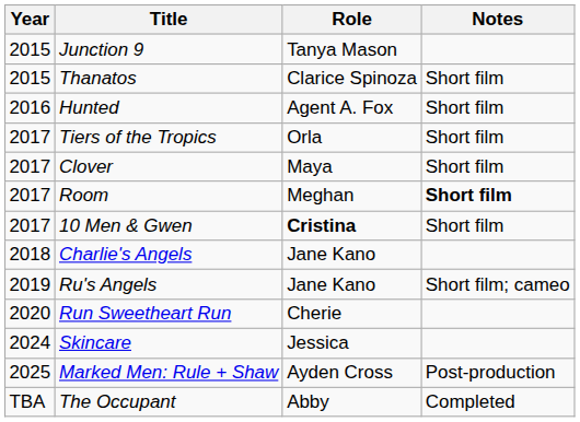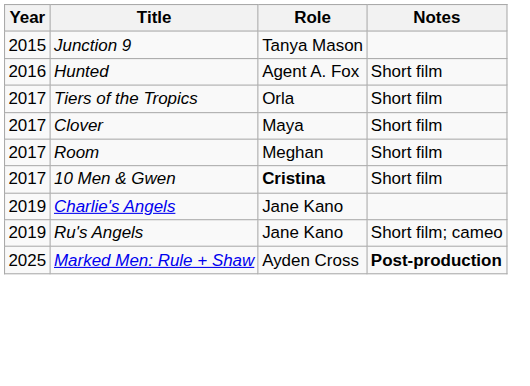 <table class="wikitable sortable" background: #f9f9f9;>
 <tr>
 <th>Year</th>
 <th>Title</th>
 <th>Role</th>
 <th>Notes</th>
 </tr>
 <tr>
 <td>2015</td>
 <td><em>Junction 9</em></td>
 <td>Tanya Mason</td>
 <td></td>
-</tr>
-<tr>
-<td>2015</td>
-<td><em>Thanatos</em></td>
-<td>Clarice Spinoza</td>
-<td>Short film</td>
 </tr>
 <tr>
 <td>2016</td>
 <td><em>Hunted</em></td>
 <td>Agent A. Fox</td>
 <td>Short film</td>
 </tr>
 <tr>
 <td>2017</td>
 <td><em>Tiers of the Tropics</em></td>
 <td>Orla</td>
 <td>Short film</td>
 </tr>
 <tr>
 <td>2017</td>
 <td><em>Clover</em></td>
 <td>Maya</td>
 <td>Short film</td>
 </tr>
 <tr>
 <td>2017</td>
 <td><em>Room</em></td>
 <td>Meghan</td>
-<td><strong>Short film</strong></td>
+<td>Short film</td>
 </tr>
 <tr>
 <td>2017</td>
 <td><em>10 Men & Gwen</em></td>
 <td><strong>Cristina</strong></td>
 <td>Short film</td>
 </tr>
 <tr>
-<td>2018</td>
+<td>2019</td>
 <td><em><a href='#'>Charlie's Angels</a></em></td>
 <td>Jane Kano</td>
 <td></td>
 </tr>
 <tr>
 <td>2019</td>
 <td><em>Ru's Angels</em></td>
 <td>Jane Kano</td>
 <td>Short film; cameo</td>
 </tr>
 <tr>
-<td>2020</td>
-<td><em><a href='#'>Run Sweetheart Run</a></em></td>
-<td>Cherie</td>
-<td></td>
-</tr>
-<tr>
-<td>2024</td>
-<td><em><a href='#'>Skincare</a></em></td>
-<td>Jessica</td>
-<td></td>
-</tr>
-<tr>
 <td>2025</td>
 <td><em><a href='#'>Marked Men: Rule + Shaw</a></em></td>
 <td>Ayden Cross</td>
-<td>Post-production</td>
-</tr>
-<tr>
-<td>TBA</td>
-<td><em>The Occupant</em></td>
-<td>Abby</td>
-<td>Completed</td>
+<td><strong>Post-production</strong></td>
 </tr>
 </table>
